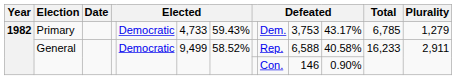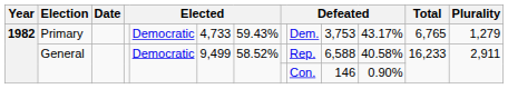 <table class=wikitable>
 <tr>
 <th>Year</th>
 <th>Election</th>
 <th>Date</th>
 <th ! colspan="4">Elected</th>
 <th ! colspan="4">Defeated</th>
 <th>Total</th>
 <th>Plurality</th>
 </tr>
 <tr>
 <th rowspan="3" valign="top">1982</th>
 <td valign="top">Primary</td>
 <td valign="top"></td>
 <td valign="top"></td>
 <td valign="top" ><a href='#'>Democratic</a></td>
 <td valign="top" align="right">4,733</td>
 <td valign="top" align="right">59.43%</td>
 <td valign="top"></td>
 <td valign="top" ><a href='#'>Dem.</a></td>
 <td valign="top" align="right">3,753</td>
 <td valign="top" align="right">43.17%</td>
-<td valign="top" align="right">6,785</td>
+<td valign="top" align="right">6,765</td>
 <td valign="top" align="right">1,279</td>
 </tr>
 <tr>
 <td rowspan="2" valign="top">General</td>
 <td rowspan="2" valign="top"></td>
 <td rowspan="2" valign="top"></td>
 <td rowspan="2" valign="top" ><a href='#'>Democratic</a></td>
 <td rowspan="2" valign="top" align="right">9,499</td>
 <td rowspan="2" valign="top" align="right">58.52%</td>
 <td valign="top"></td>
 <td valign="top" ><a href='#'>Rep.</a></td>
 <td valign="top" align="right">6,588</td>
 <td valign="top" align="right">40.58%</td>
 <td rowspan="2" valign="top" align="right">16,233</td>
 <td rowspan="2" valign="top" align="right">2,911</td>
 </tr>
 <tr>
 <td valign="top"></td>
 <td valign="top" ><a href='#'>Con.</a></td>
 <td valign="top" align="right">146</td>
 <td valign="top" align="right">0.90%</td>
 </tr>
 </table>
